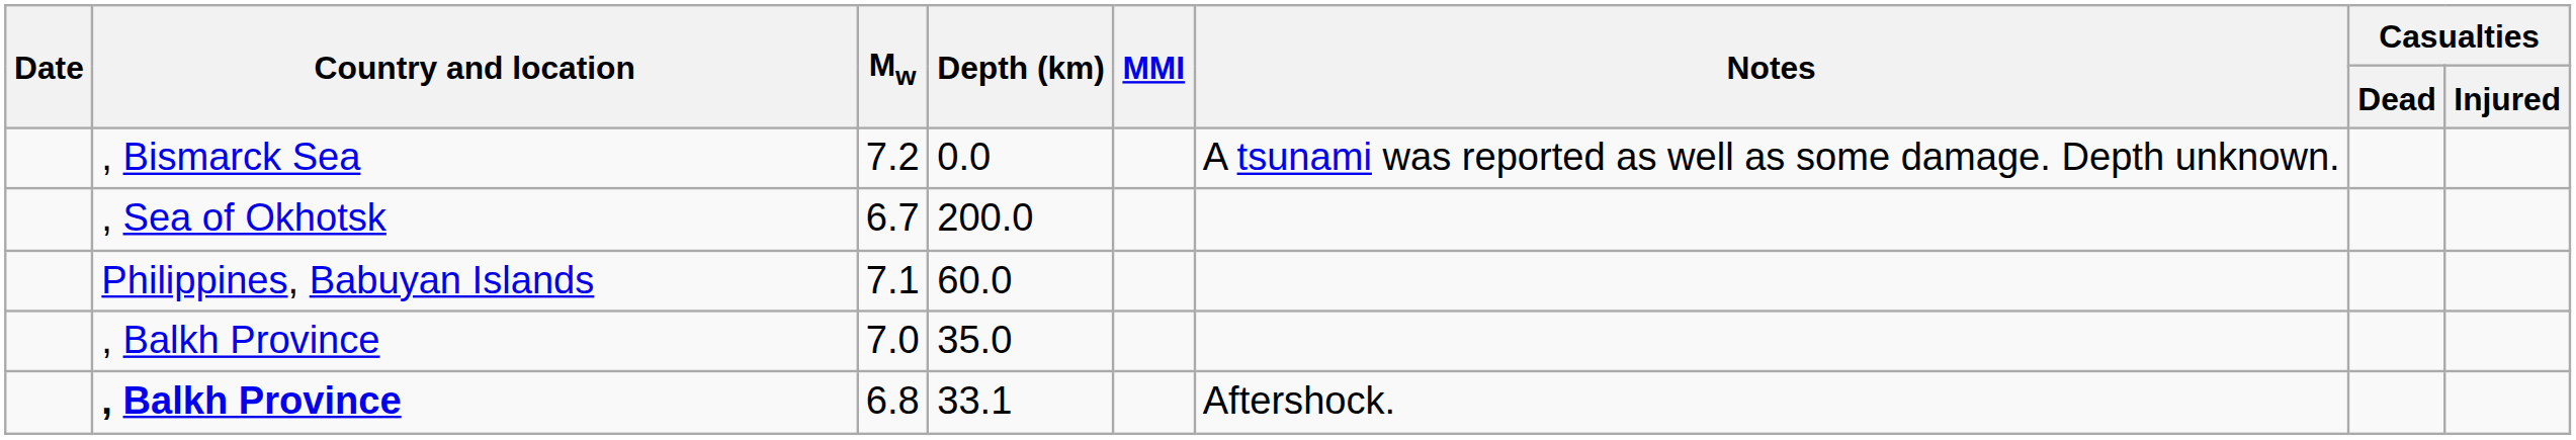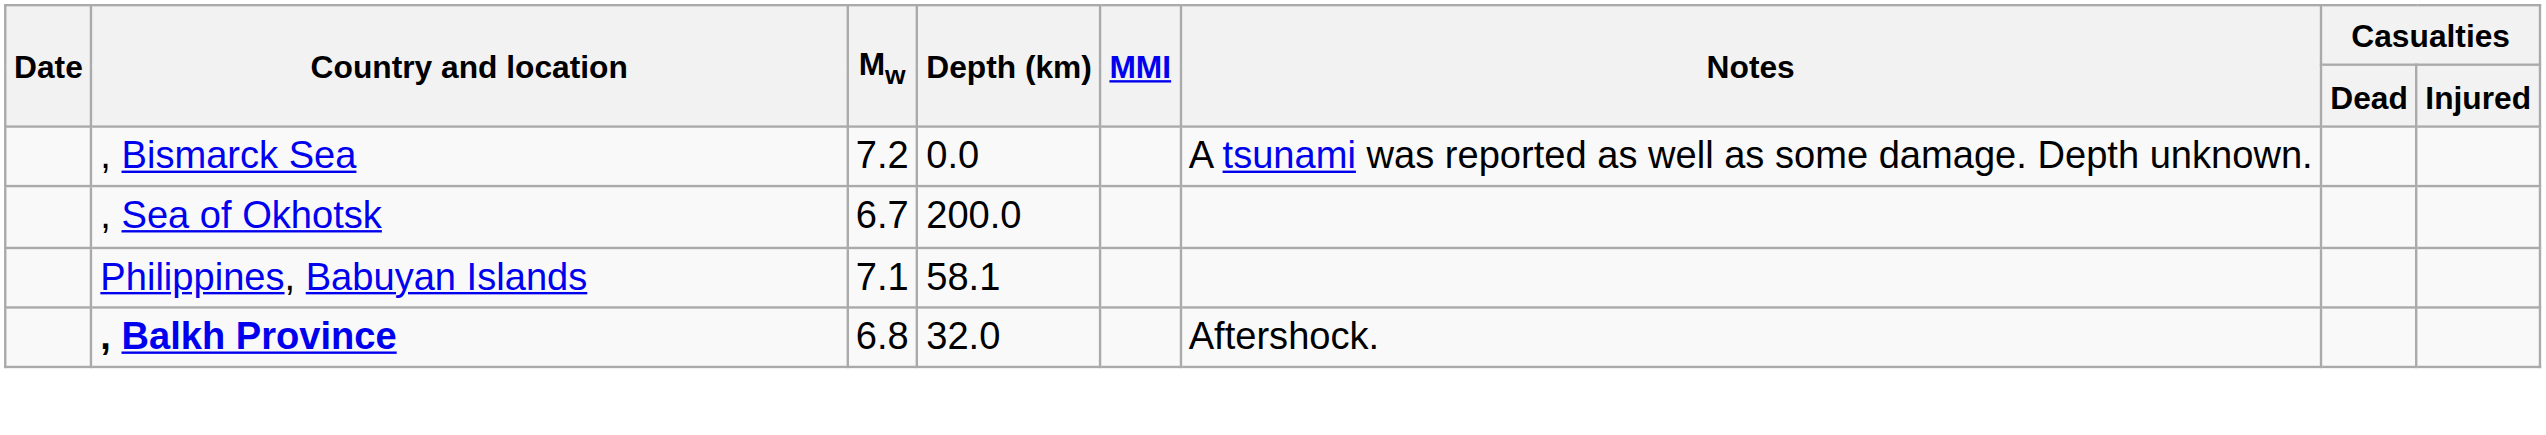 <table class="wikitable sortable sort-under" style="border:1px black; margin-left:1em;">
 <tr>
 <th rowspan="2"><small>Date</small></th>
 <th rowspan="2" style="width: 310px"><small>Country and location</small></th>
 <th rowspan="2"><small>M<sub>w</sub></small></th>
 <th rowspan="2"><small>Depth (km)</small></th>
 <th rowspan="2"><small><a href='#'>MMI</a></small></th>
 <th rowspan="2" class="unsortable"><small>Notes</small></th>
 <th colspan="2"><small>Casualties</small></th>
 </tr>
 <tr>
 <th><small>Dead</small></th>
 <th><small>Injured</small></th>
 </tr>
 <tr>
 <td></td>
 <td>, <a href='#'>Bismarck Sea</a></td>
 <td>7.2</td>
 <td>0.0</td>
 <td></td>
 <td>A <a href='#'>tsunami</a> was reported as well as some damage. Depth unknown.</td>
 <td></td>
 <td></td>
 </tr>
 <tr>
 <td></td>
 <td>, <a href='#'>Sea of Okhotsk</a></td>
 <td>6.7</td>
 <td>200.0</td>
 <td></td>
 <td></td>
 <td></td>
 <td></td>
 </tr>
 <tr>
 <td></td>
 <td> <a href='#'>Philippines</a>, <a href='#'>Babuyan Islands</a></td>
 <td>7.1</td>
-<td>60.0</td>
-<td></td>
-<td></td>
-<td></td>
-<td></td>
-</tr>
-<tr>
-<td></td>
-<td>, <a href='#'>Balkh Province</a></td>
-<td>7.0</td>
-<td>35.0</td>
+<td>58.1</td>
 <td></td>
 <td></td>
 <td></td>
 <td></td>
 </tr>
 <tr>
 <td></td>
 <td><strong>, <a href='#'>Balkh Province</a></strong></td>
 <td>6.8</td>
-<td>33.1</td>
+<td>32.0</td>
 <td></td>
 <td>Aftershock.</td>
 <td></td>
 <td></td>
 </tr>
 </table>
